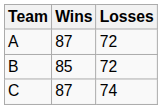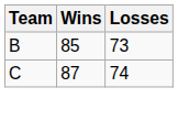 <table class="wikitable">
 <tr>
 <th>Team</th>
 <th>Wins</th>
 <th>Losses</th>
 </tr>
 <tr>
-<td>A</td>
-<td>87</td>
-<td>72</td>
-</tr>
-<tr>
 <td>B</td>
 <td>85</td>
-<td>72</td>
+<td>73</td>
 </tr>
 <tr>
 <td>C</td>
 <td>87</td>
 <td>74</td>
 </tr>
 </table>
